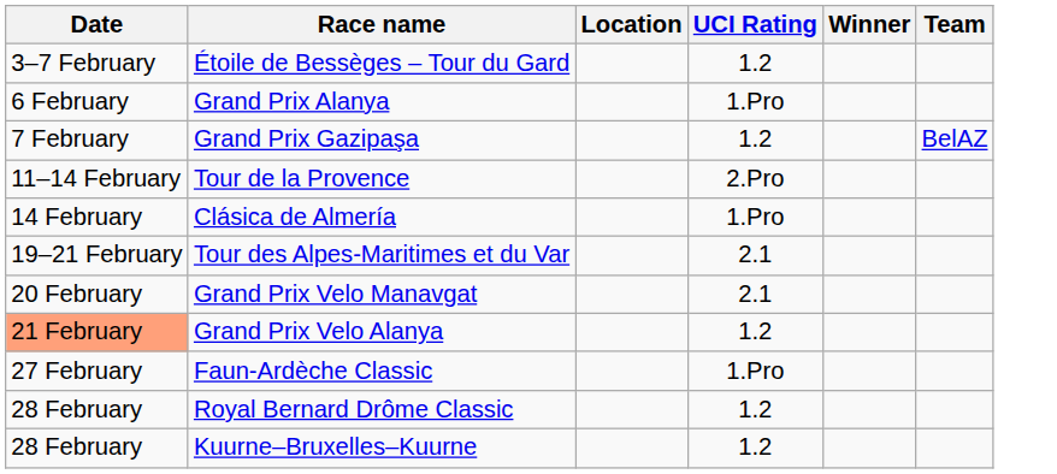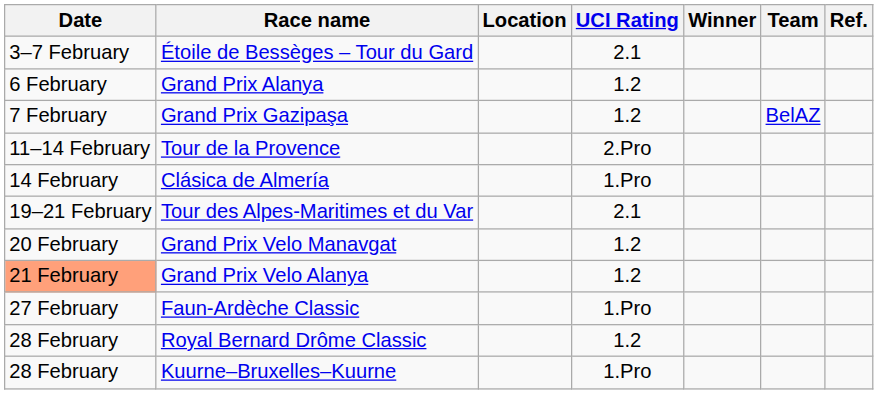 <table class="wikitable sortable">
 <tr>
 <th>Date</th>
 <th>Race name</th>
 <th>Location</th>
 <th><a href='#'>UCI Rating</a></th>
 <th>Winner</th>
 <th>Team</th>
+<th>Ref.</th>
 </tr>
 <tr>
 <td>3–7 February</td>
 <td><a href='#'>Étoile de Bessèges – Tour du Gard</a></td>
 <td></td>
-<td align="center">1.2</td>
+<td align="center">2.1</td>
 <td></td>
 <td></td>
+<td align="center"></td>
 </tr>
 <tr>
 <td>6 February</td>
 <td><a href='#'>Grand Prix Alanya</a></td>
 <td></td>
-<td align="center">1.Pro</td>
+<td align="center">1.2</td>
 <td></td>
 <td></td>
+<td align="center"></td>
 </tr>
 <tr>
 <td>7 February</td>
 <td><a href='#'>Grand Prix Gazipaşa</a></td>
 <td></td>
 <td align="center">1.2</td>
 <td></td>
 <td><a href='#'>BelAZ</a></td>
+<td align="center"></td>
 </tr>
 <tr>
 <td>11–14 February</td>
 <td><a href='#'>Tour de la Provence</a></td>
 <td></td>
 <td align="center">2.Pro</td>
 <td></td>
 <td></td>
+<td align="center"></td>
 </tr>
 <tr>
 <td>14 February</td>
 <td><a href='#'>Clásica de Almería</a></td>
 <td></td>
 <td align="center">1.Pro</td>
 <td></td>
 <td></td>
+<td align="center"></td>
 </tr>
 <tr>
 <td>19–21 February</td>
 <td><a href='#'>Tour des Alpes-Maritimes et du Var</a></td>
 <td></td>
 <td align="center">2.1</td>
 <td></td>
 <td></td>
+<td align="center"></td>
 </tr>
 <tr>
 <td>20 February</td>
 <td><a href='#'>Grand Prix Velo Manavgat</a></td>
 <td></td>
-<td align="center">2.1</td>
+<td align="center">1.2</td>
 <td></td>
 <td></td>
+<td align="center"></td>
 </tr>
 <tr>
 <td style="background: lightsalmon;">21 February</td>
 <td><a href='#'>Grand Prix Velo Alanya</a></td>
 <td></td>
 <td align="center">1.2</td>
 <td></td>
 <td></td>
+<td align="center"></td>
 </tr>
 <tr>
 <td>27 February</td>
 <td><a href='#'>Faun-Ardèche Classic</a></td>
 <td></td>
 <td align="center">1.Pro</td>
 <td></td>
 <td></td>
+<td align="center"></td>
 </tr>
 <tr>
 <td>28 February</td>
 <td><a href='#'>Royal Bernard Drôme Classic</a></td>
 <td></td>
 <td align="center">1.2</td>
 <td></td>
 <td></td>
+<td align="center"></td>
 </tr>
 <tr>
 <td>28 February</td>
 <td><a href='#'>Kuurne–Bruxelles–Kuurne</a></td>
 <td></td>
-<td align="center">1.2</td>
+<td align="center">1.Pro</td>
 <td></td>
 <td></td>
+<td align="center"></td>
 </tr>
 </table>
